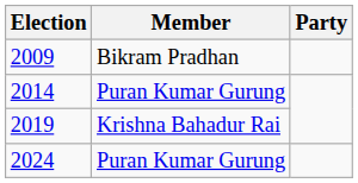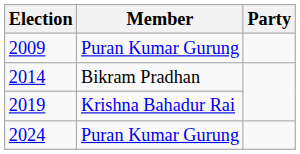 <table class="wikitable sortable">
 <tr>
 <th>Election</th>
 <th>Member</th>
 <th colspan=2>Party</th>
 </tr>
 <tr>
 <td><a href='#'>2009</a></td>
-<td>Bikram Pradhan</td>
+<td><a href='#'>Puran Kumar Gurung</a></td>
 <td></td>
 </tr>
 <tr>
 <td><a href='#'>2014</a></td>
-<td><a href='#'>Puran Kumar Gurung</a></td>
+<td>Bikram Pradhan</td>
 </tr>
 <tr>
 <td><a href='#'>2019</a></td>
 <td><a href='#'>Krishna Bahadur Rai</a></td>
 </tr>
 <tr>
 <td><a href='#'>2024</a></td>
 <td><a href='#'>Puran Kumar Gurung</a></td>
 <td></td>
 </tr>
 </table>
